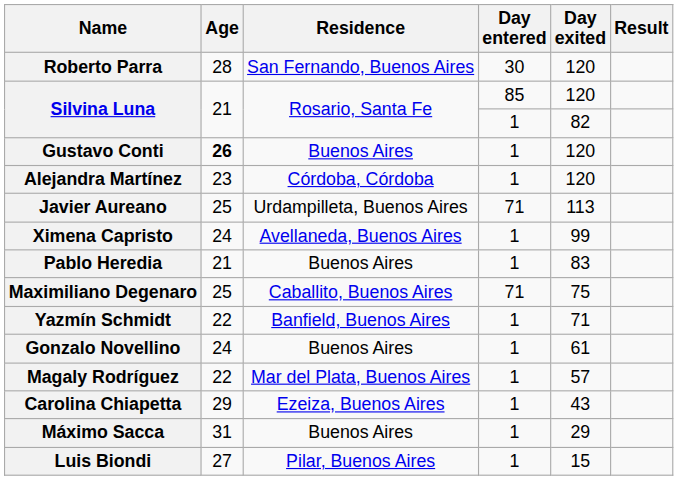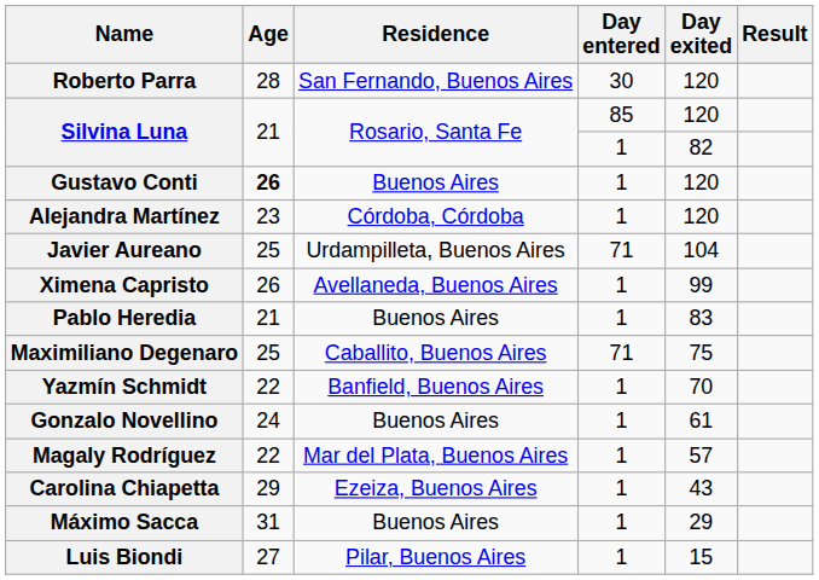 <table class="wikitable sortable" style="text-align:center">
 <tr>
 <th scope="col">Name</th>
 <th scope="col">Age</th>
 <th scope="col">Residence</th>
 <th scope="col" class="unsortable">Day<br>entered</th>
 <th scope="col">Day<br>exited</th>
 <th scope="col" class="unsortable">Result</th>
 </tr>
 <tr>
 <th scope="row">Roberto Parra</th>
 <td>28</td>
 <td><a href='#'>San Fernando, Buenos Aires</a></td>
 <td>30</td>
 <td>120</td>
 <td></td>
 </tr>
 <tr>
 <th scope="row" rowspan="2"><a href='#'>Silvina Luna</a></th>
 <td rowspan="2">21</td>
 <td rowspan="2"><a href='#'>Rosario, Santa Fe</a></td>
 <td>85</td>
 <td>120</td>
 <td></td>
 </tr>
 <tr>
 <td>1</td>
 <td>82</td>
 <td></td>
 </tr>
 <tr>
 <th scope="row">Gustavo Conti</th>
 <td><strong>26</strong></td>
 <td><a href='#'>Buenos Aires</a></td>
 <td>1</td>
 <td>120</td>
 <td></td>
 </tr>
 <tr>
 <th scope="row">Alejandra Martínez</th>
 <td>23</td>
 <td><a href='#'>Córdoba, Córdoba</a></td>
 <td>1</td>
 <td>120</td>
 <td></td>
 </tr>
 <tr>
 <th scope="row">Javier Aureano</th>
 <td>25</td>
 <td>Urdampilleta, Buenos Aires</td>
 <td>71</td>
-<td>113</td>
+<td>104</td>
 <td></td>
 </tr>
 <tr>
 <th scope="row">Ximena Capristo</th>
-<td>24</td>
+<td>26</td>
 <td><a href='#'>Avellaneda, Buenos Aires</a></td>
 <td>1</td>
 <td>99</td>
 <td></td>
 </tr>
 <tr>
 <th scope="row">Pablo Heredia</th>
 <td>21</td>
 <td>Buenos Aires</td>
 <td>1</td>
 <td>83</td>
 <td></td>
 </tr>
 <tr>
 <th scope="row">Maximiliano Degenaro</th>
 <td>25</td>
 <td><a href='#'>Caballito, Buenos Aires</a></td>
 <td>71</td>
 <td>75</td>
 <td></td>
 </tr>
 <tr>
 <th scope="row">Yazmín Schmidt</th>
 <td>22</td>
 <td><a href='#'>Banfield, Buenos Aires</a></td>
 <td>1</td>
-<td>71</td>
+<td>70</td>
 <td></td>
 </tr>
 <tr>
 <th scope="row">Gonzalo Novellino</th>
 <td>24</td>
 <td>Buenos Aires</td>
 <td>1</td>
 <td>61</td>
 <td></td>
 </tr>
 <tr>
 <th scope="row">Magaly Rodríguez</th>
 <td>22</td>
 <td><a href='#'>Mar del Plata, Buenos Aires</a></td>
 <td>1</td>
 <td>57</td>
 <td></td>
 </tr>
 <tr>
 <th scope="row">Carolina Chiapetta</th>
 <td>29</td>
 <td><a href='#'>Ezeiza, Buenos Aires</a></td>
 <td>1</td>
 <td>43</td>
 <td></td>
 </tr>
 <tr>
 <th scope="row">Máximo Sacca</th>
 <td>31</td>
 <td>Buenos Aires</td>
 <td>1</td>
 <td>29</td>
 <td></td>
 </tr>
 <tr>
 <th scope="row">Luis Biondi</th>
 <td>27</td>
 <td><a href='#'>Pilar, Buenos Aires</a></td>
 <td>1</td>
 <td>15</td>
 <td></td>
 </tr>
 </table>
